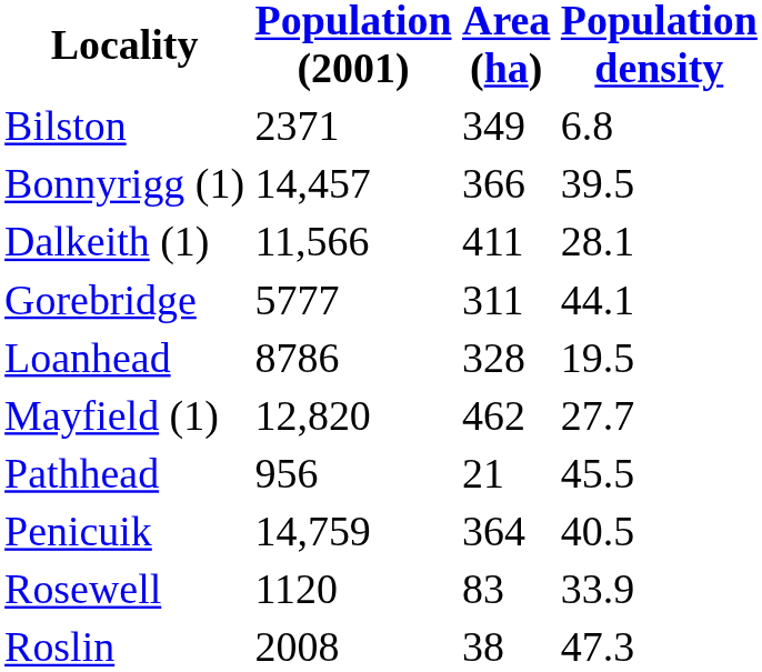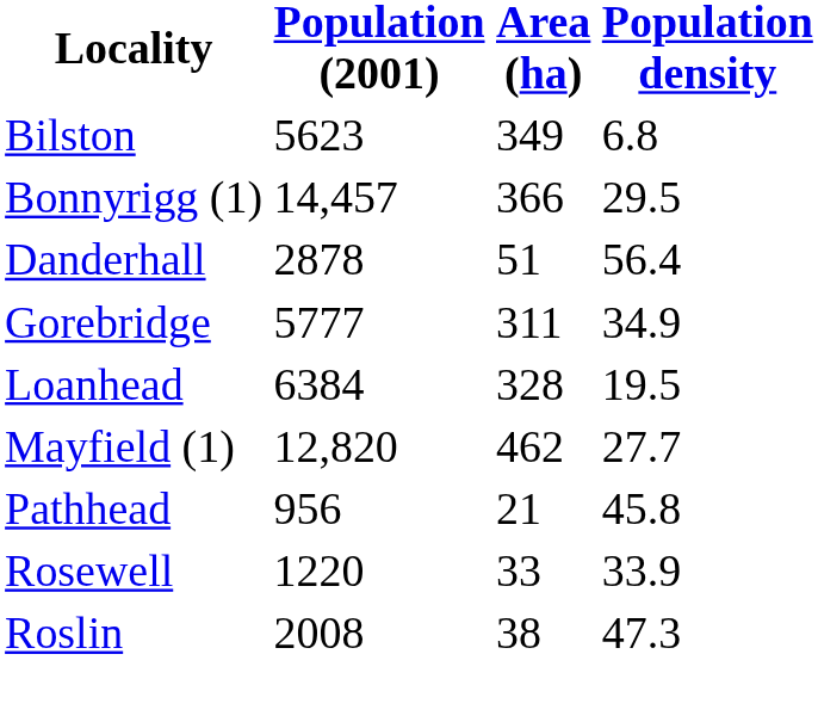 <table>
 <tr>
 <th>Locality</th>
 <th><a href='#'>Population</a><br>(2001)</th>
 <th><a href='#'>Area</a><br>(<a href='#'>ha</a>)</th>
 <th><a href='#'>Population<br>density</a></th>
 </tr>
 <tr>
 <td><a href='#'>Bilston</a></td>
-<td>2371</td>
+<td>5623</td>
 <td>349</td>
 <td>6.8</td>
 </tr>
 <tr>
 <td><a href='#'>Bonnyrigg</a> (1)</td>
 <td>14,457</td>
 <td>366</td>
-<td>39.5</td>
+<td>29.5</td>
 </tr>
 <tr>
-<td><a href='#'>Dalkeith</a> (1)</td>
-<td>11,566</td>
-<td>411</td>
-<td>28.1</td>
+<td><a href='#'>Danderhall</a></td>
+<td>2878</td>
+<td>51</td>
+<td>56.4</td>
 </tr>
 <tr>
 <td><a href='#'>Gorebridge</a></td>
 <td>5777</td>
 <td>311</td>
-<td>44.1</td>
+<td>34.9</td>
 </tr>
 <tr>
 <td><a href='#'>Loanhead</a></td>
-<td>8786</td>
+<td>6384</td>
 <td>328</td>
 <td>19.5</td>
 </tr>
 <tr>
 <td><a href='#'>Mayfield</a> (1)</td>
 <td>12,820</td>
 <td>462</td>
 <td>27.7</td>
 </tr>
 <tr>
 <td><a href='#'>Pathhead</a></td>
 <td>956</td>
 <td>21</td>
-<td>45.5</td>
-</tr>
-<tr>
-<td><a href='#'>Penicuik</a></td>
-<td>14,759</td>
-<td>364</td>
-<td>40.5</td>
+<td>45.8</td>
 </tr>
 <tr>
 <td><a href='#'>Rosewell</a></td>
-<td>1120</td>
-<td>83</td>
+<td>1220</td>
+<td>33</td>
 <td>33.9</td>
 </tr>
 <tr>
 <td><a href='#'>Roslin</a></td>
 <td>2008</td>
 <td>38</td>
 <td>47.3</td>
 </tr>
 <tr>
 </tr>
 </table>
